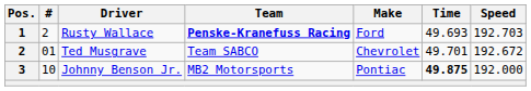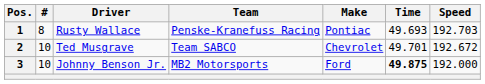 <table class="wikitable" style="font-size:95%">
 <tr>
 <th>Pos.</th>
 <th>#</th>
 <th>Driver</th>
 <th>Team</th>
 <th>Make</th>
 <th>Time</th>
 <th>Speed</th>
 </tr>
 <tr>
 <th>1</th>
-<td>2</td>
+<td>8</td>
 <td><a href='#'>Rusty Wallace</a></td>
-<td><strong><a href='#'>Penske-Kranefuss Racing</a></strong></td>
-<td><a href='#'>Ford</a></td>
+<td><a href='#'>Penske-Kranefuss Racing</a></td>
+<td><a href='#'>Pontiac</a></td>
 <td>49.693</td>
 <td>192.703</td>
 </tr>
 <tr>
 <th>2</th>
-<td>01</td>
+<td>10</td>
 <td><a href='#'>Ted Musgrave</a></td>
 <td><a href='#'>Team SABCO</a></td>
 <td><a href='#'>Chevrolet</a></td>
 <td>49.701</td>
 <td>192.672</td>
 </tr>
 <tr>
 <th>3</th>
 <td>10</td>
 <td><a href='#'>Johnny Benson Jr.</a></td>
 <td><a href='#'>MB2 Motorsports</a></td>
-<td><a href='#'>Pontiac</a></td>
+<td><a href='#'>Ford</a></td>
 <td><strong>49.875</strong></td>
 <td>192.000</td>
 </tr>
 <tr>
 <th colspan="7"></th>
 </tr>
 </table>
